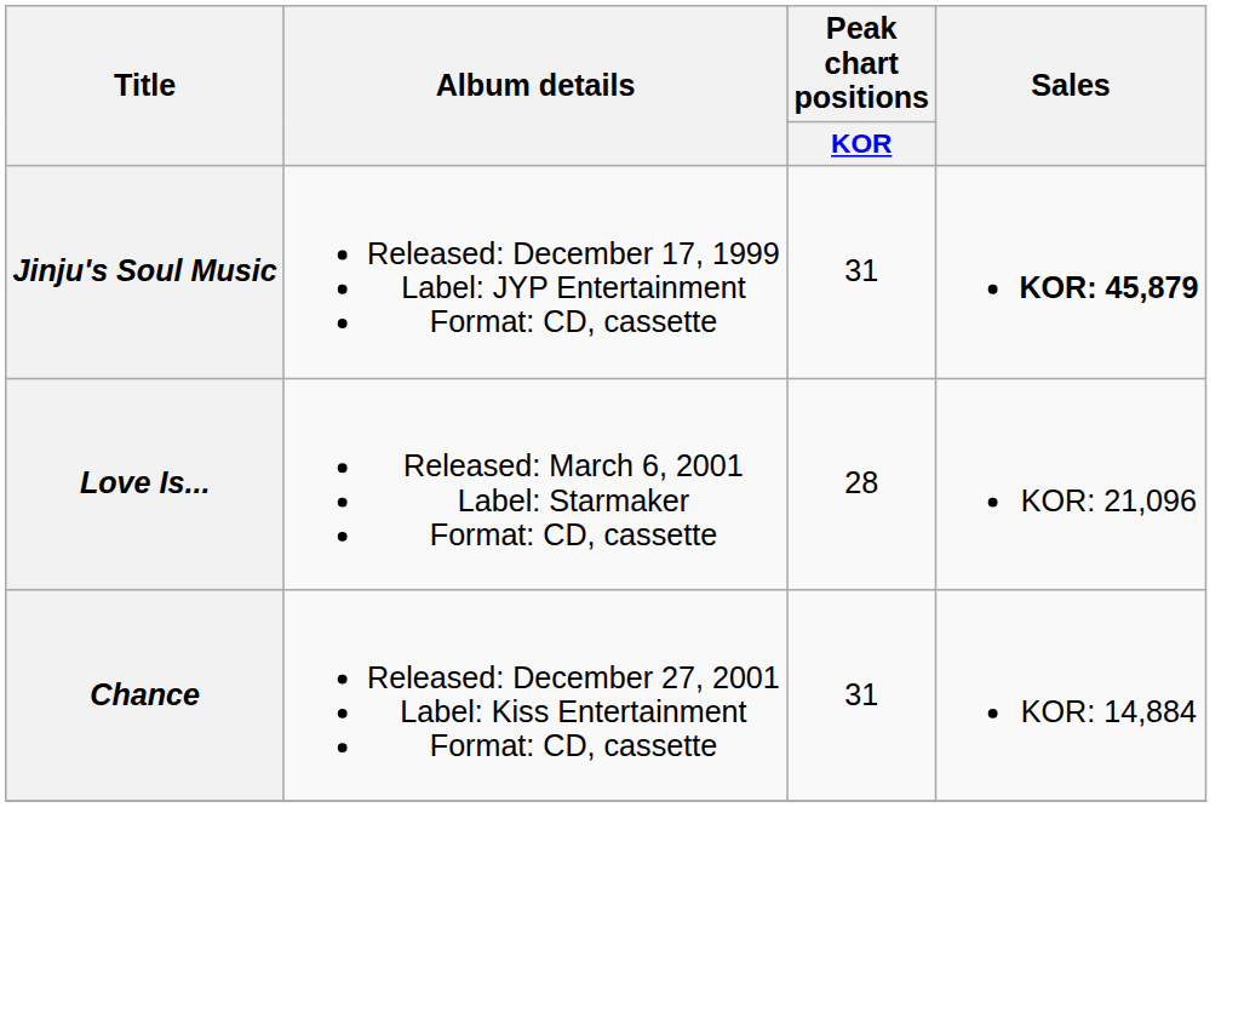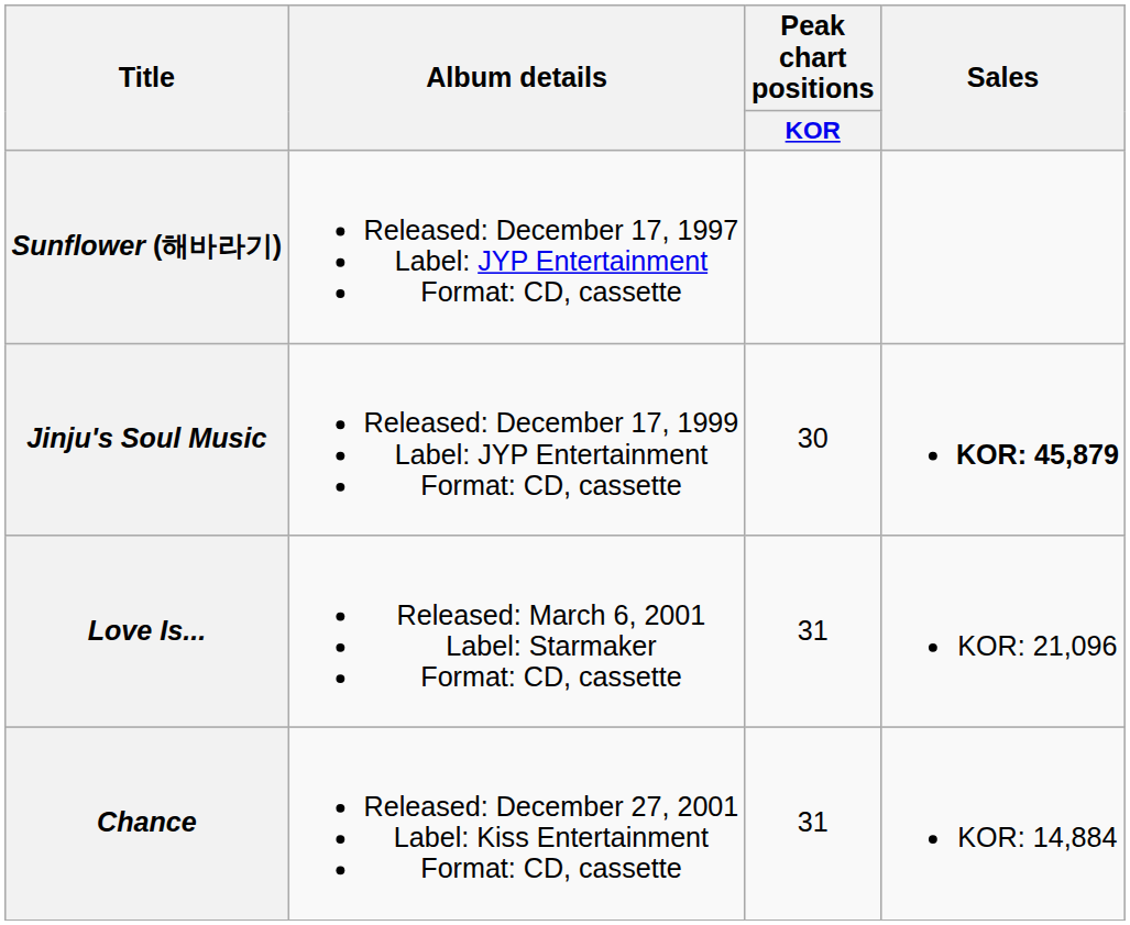 <table class="wikitable plainrowheaders" style="text-align:center;">
 <tr>
 <th scope="col" rowspan="2">Title</th>
 <th scope="col" rowspan="2">Album details</th>
 <th scope="col" colspan="1">Peak chart positions</th>
 <th scope="col" rowspan="2">Sales</th>
 </tr>
 <tr>
 <th scope="col" style="width:2.5em;font-size:90%;"><a href='#'>KOR</a><br></th>
 </tr>
 <tr>
+<th scope="row"><em>Sunflower</em> (해바라기)</th>
+<td><br><ul><li>Released: December 17, 1997</li><li>Label: <a href='#'>JYP Entertainment</a></li><li>Format: CD, cassette</li></ul></td>
+<td></td>
+<td></td>
+</tr>
+<tr>
 <th scope="row"><em>Jinju's Soul Music</em></th>
 <td><br><ul><li>Released: December 17, 1999</li><li>Label: JYP Entertainment</li><li>Format: CD, cassette</li></ul></td>
-<td>31</td>
+<td>30</td>
 <td><strong><br><ul><li>KOR: 45,879</li></ul></strong></td>
 </tr>
 <tr>
 <th scope="row"><em>Love Is...</em></th>
 <td><br><ul><li>Released: March 6, 2001</li><li>Label: Starmaker</li><li>Format: CD, cassette</li></ul></td>
-<td>28</td>
+<td>31</td>
 <td><br><ul><li>KOR: 21,096</li></ul></td>
 </tr>
 <tr>
 <th scope="row"><em>Chance</em></th>
 <td><br><ul><li>Released: December 27, 2001</li><li>Label: Kiss Entertainment</li><li>Format: CD, cassette</li></ul></td>
 <td>31</td>
 <td><br><ul><li>KOR: 14,884</li></ul></td>
 </tr>
 <tr>
 </tr>
 </table>
